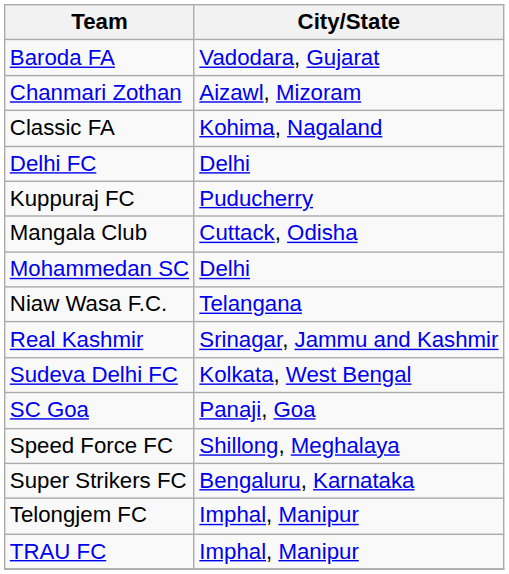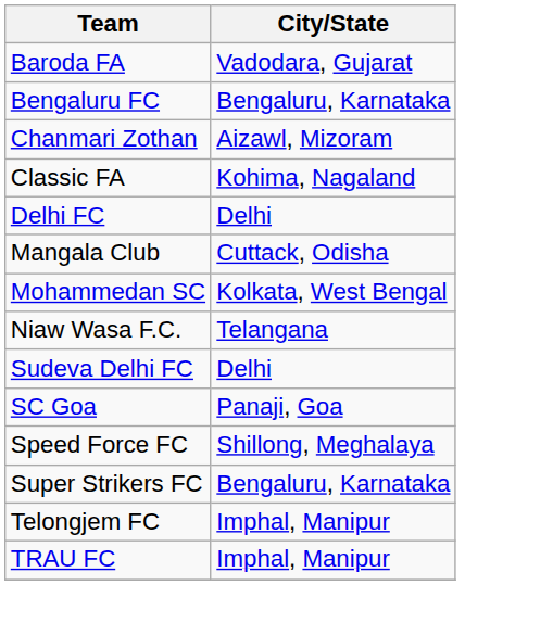 <table class="wikitable sortable">
 <tr>
 <th>Team</th>
 <th>City/State</th>
 </tr>
 <tr>
 <td><a href='#'>Baroda FA</a></td>
 <td><a href='#'>Vadodara</a>, <a href='#'>Gujarat</a></td>
+</tr>
+<tr>
+<td><a href='#'>Bengaluru FC</a></td>
+<td><a href='#'>Bengaluru</a>, <a href='#'>Karnataka</a></td>
 </tr>
 <tr>
 <td><a href='#'>Chanmari Zothan</a></td>
 <td><a href='#'>Aizawl</a>, <a href='#'>Mizoram</a></td>
 </tr>
 <tr>
 <td>Classic FA</td>
 <td><a href='#'>Kohima</a>, <a href='#'>Nagaland</a></td>
 </tr>
 <tr>
 <td><a href='#'>Delhi FC</a></td>
 <td><a href='#'>Delhi</a></td>
 </tr>
 <tr>
-<td>Kuppuraj FC</td>
-<td><a href='#'>Puducherry</a></td>
-</tr>
-<tr>
 <td>Mangala Club</td>
 <td><a href='#'>Cuttack</a>, <a href='#'>Odisha</a></td>
 </tr>
 <tr>
 <td><a href='#'>Mohammedan SC</a></td>
-<td><a href='#'>Delhi</a></td>
+<td><a href='#'>Kolkata</a>, <a href='#'>West Bengal</a></td>
 </tr>
 <tr>
 <td>Niaw Wasa F.C.</td>
 <td><a href='#'>Telangana</a></td>
 </tr>
 <tr>
-<td><a href='#'>Real Kashmir</a></td>
-<td><a href='#'>Srinagar</a>, <a href='#'>Jammu and Kashmir</a></td>
-</tr>
-<tr>
 <td><a href='#'>Sudeva Delhi FC</a></td>
-<td><a href='#'>Kolkata</a>, <a href='#'>West Bengal</a></td>
+<td><a href='#'>Delhi</a></td>
 </tr>
 <tr>
 <td><a href='#'>SC Goa</a></td>
 <td><a href='#'>Panaji</a>, <a href='#'>Goa</a></td>
 </tr>
 <tr>
 <td>Speed Force FC</td>
 <td><a href='#'>Shillong</a>, <a href='#'>Meghalaya</a></td>
 </tr>
 <tr>
 <td>Super Strikers FC</td>
 <td><a href='#'>Bengaluru</a>, <a href='#'>Karnataka</a></td>
 </tr>
 <tr>
 <td>Telongjem FC</td>
 <td><a href='#'>Imphal</a>, <a href='#'>Manipur</a></td>
 </tr>
 <tr>
 <td><a href='#'>TRAU FC</a></td>
 <td><a href='#'>Imphal</a>, <a href='#'>Manipur</a></td>
 </tr>
 <tr>
 </tr>
 </table>
